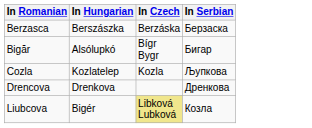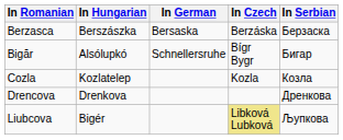 <table class="wikitable">
 <tr>
 <th>In <a href='#'>Romanian</a></th>
 <th>In <a href='#'>Hungarian</a></th>
+<th>In <a href='#'>German</a></th>
 <th>In <a href='#'>Czech</a></th>
 <th>In <a href='#'>Serbian</a></th>
 </tr>
 <tr>
 <td>Berzasca</td>
 <td>Berszászka</td>
+<td>Bersaska</td>
 <td>Berzáska</td>
 <td>Берзаска</td>
 </tr>
 <tr>
 <td>Bigăr</td>
 <td>Alsólupkó</td>
+<td>Schnellersruhe</td>
 <td>Bígr<br>Bygr</td>
 <td>Бигар</td>
 </tr>
 <tr>
 <td>Cozla</td>
 <td>Kozlatelep</td>
+<td></td>
 <td>Kozla</td>
-<td>Љупкова</td>
+<td>Козла</td>
 </tr>
 <tr>
 <td>Drencova</td>
 <td>Drenkova</td>
+<td></td>
 <td></td>
 <td>Дренкова</td>
 </tr>
 <tr>
 <td>Liubcova</td>
 <td>Bigér</td>
+<td></td>
 <td style="background: khaki;">Libková<br>Lubková</td>
-<td>Козла</td>
+<td>Љупкова</td>
 </tr>
 </table>
